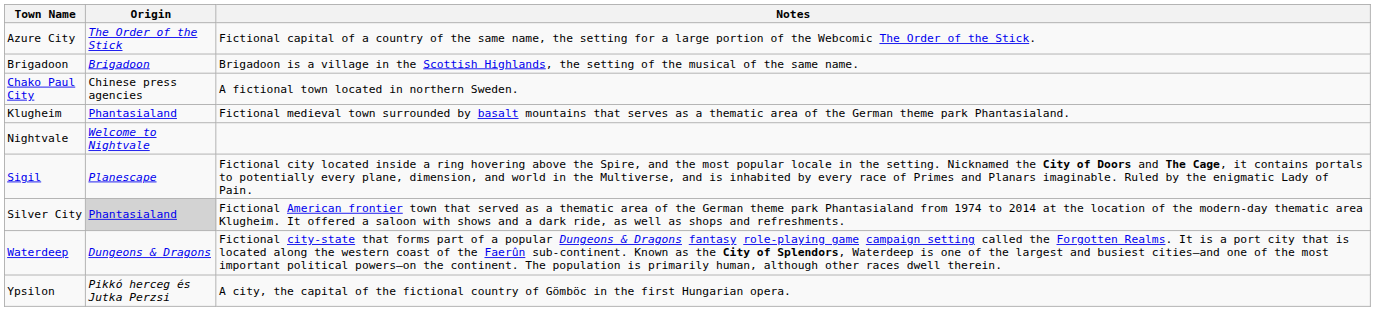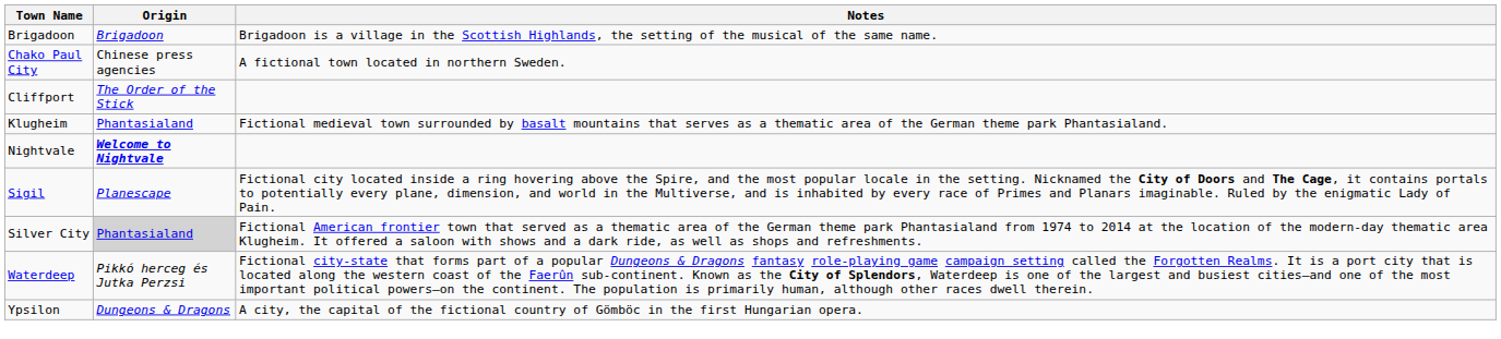 <table class="wikitable sortable">
 <tr>
 <th>Town Name</th>
 <th>Origin</th>
 <th class=unsortable>Notes</th>
-</tr>
-<tr>
-<td>Azure City</td>
-<td><em><a href='#'>The Order of the Stick</a></em></td>
-<td>Fictional capital of a country of the same name, the setting for a large portion of the Webcomic <a href='#'>The Order of the Stick</a>.</td>
 </tr>
 <tr>
 <td>Brigadoon</td>
 <td><em><a href='#'>Brigadoon</a></em></td>
 <td>Brigadoon is a village in the <a href='#'>Scottish Highlands</a>, the setting of the musical of the same name.</td>
 </tr>
 <tr>
 <td><a href='#'>Chako Paul City</a></td>
 <td>Chinese press agencies</td>
 <td>A fictional town located in northern Sweden.</td>
 </tr>
 <tr>
+<td>Cliffport</td>
+<td><em><a href='#'>The Order of the Stick</a></em></td>
+<td></td>
+</tr>
+<tr>
 <td>Klugheim</td>
 <td><a href='#'>Phantasialand</a></td>
 <td>Fictional medieval town surrounded by <a href='#'>basalt</a> mountains that serves as a thematic area of the German theme park Phantasialand.</td>
 </tr>
 <tr>
 <td>Nightvale</td>
-<td><em><a href='#'>Welcome to Nightvale</a></em></td>
+<td><strong><em><a href='#'>Welcome to Nightvale</a></em></strong></td>
 <td></td>
 </tr>
 <tr>
 <td><a href='#'>Sigil</a></td>
 <td><em><a href='#'>Planescape</a></em></td>
 <td>Fictional city located inside a ring hovering above the Spire, and the most popular locale in the setting. Nicknamed the <strong>City of Doors</strong> and <strong>The Cage</strong>, it contains portals to potentially every plane, dimension, and world in the Multiverse, and is inhabited by every race of Primes and Planars imaginable. Ruled by the enigmatic Lady of Pain.</td>
 </tr>
 <tr>
 <td>Silver City</td>
 <td style="background: lightgrey;"><a href='#'>Phantasialand</a></td>
 <td>Fictional <a href='#'>American frontier</a> town that served as a thematic area of the German theme park Phantasialand from 1974 to 2014 at the location of the modern-day thematic area Klugheim. It offered a saloon with shows and a dark ride, as well as shops and refreshments.</td>
 </tr>
 <tr>
 <td><a href='#'>Waterdeep</a></td>
-<td><em><a href='#'>Dungeons & Dragons</a></em></td>
+<td><em>Pikkó herceg és Jutka Perzsi</em></td>
 <td>Fictional <a href='#'>city-state</a> that forms part of a popular <em><a href='#'>Dungeons & Dragons</a></em> <a href='#'>fantasy</a> <a href='#'>role-playing game</a> <a href='#'>campaign setting</a> called the <a href='#'>Forgotten Realms</a>. It is a port city that is located along the western coast of the <a href='#'>Faerûn</a> sub-continent. Known as the <strong>City of Splendors</strong>, Waterdeep is one of the largest and busiest cities—and one of the most important political powers—on the continent. The population is primarily human, although other races dwell therein.</td>
 </tr>
 <tr>
 <td>Ypsilon</td>
-<td><em>Pikkó herceg és Jutka Perzsi</em></td>
+<td><em><a href='#'>Dungeons & Dragons</a></em></td>
 <td>A city, the capital of the fictional country of Gömböc in the first Hungarian opera.</td>
 </tr>
 </table>
